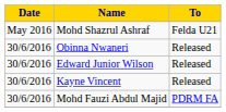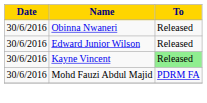 <table class="wikitable sortable">
 <tr>
 <th style="background:#FFD500; color:#000080;">Date</th>
 <th style="background:#FFD500; color:#000080;">Name</th>
 <th style="background:#FFD500; color:#000080;">To</th>
-</tr>
-<tr>
-<td>May 2016</td>
-<td> Mohd Shazrul Ashraf</td>
-<td> Felda U21</td>
 </tr>
 <tr>
 <td>30/6/2016</td>
 <td> <a href='#'>Obinna Nwaneri</a></td>
 <td>Released</td>
 </tr>
 <tr>
 <td>30/6/2016</td>
 <td> <a href='#'>Edward Junior Wilson</a></td>
 <td>Released</td>
 </tr>
 <tr>
 <td>30/6/2016</td>
 <td> <a href='#'>Kayne Vincent</a></td>
-<td>Released</td>
+<td style="background: lightgreen;">Released</td>
 </tr>
 <tr>
 <td>30/6/2016</td>
 <td> Mohd Fauzi Abdul Majid</td>
 <td> <a href='#'>PDRM FA</a></td>
 </tr>
 <tr>
 </tr>
 </table>
